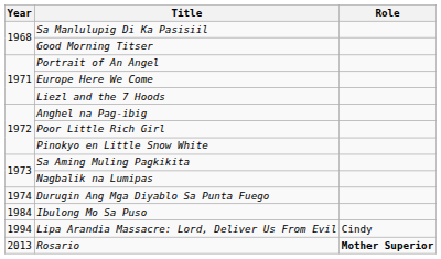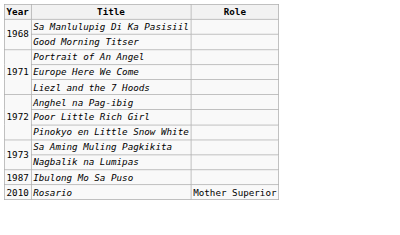 <table class="wikitable sortable">
 <tr>
 <th>Year</th>
 <th>Title</th>
 <th>Role</th>
 </tr>
 <tr>
 <td rowspan="2">1968</td>
 <td><em>Sa Manlulupig Di Ka Pasisiil</em></td>
 <td></td>
 </tr>
 <tr>
 <td><em>Good Morning Titser</em></td>
 <td></td>
 </tr>
 <tr>
 <td rowspan="3">1971</td>
 <td><em>Portrait of An Angel</em></td>
 <td></td>
 </tr>
 <tr>
 <td><em>Europe Here We Come</em></td>
 <td></td>
 </tr>
 <tr>
 <td><em>Liezl and the 7 Hoods</em></td>
 <td></td>
 </tr>
 <tr>
 <td rowspan="3">1972</td>
 <td><em>Anghel na Pag-ibig</em></td>
 <td></td>
 </tr>
 <tr>
 <td><em>Poor Little Rich Girl</em></td>
 <td></td>
 </tr>
 <tr>
 <td><em>Pinokyo en Little Snow White</em></td>
 <td></td>
 </tr>
 <tr>
 <td rowspan="2">1973</td>
 <td><em>Sa Aming Muling Pagkikita</em></td>
 <td></td>
 </tr>
 <tr>
 <td><em>Nagbalik na Lumipas</em></td>
 <td></td>
 </tr>
 <tr>
-<td>1974</td>
-<td><em>Durugin Ang Mga Diyablo Sa Punta Fuego</em></td>
-<td></td>
-</tr>
-<tr>
-<td>1984</td>
+<td>1987</td>
 <td><em>Ibulong Mo Sa Puso</em></td>
 <td></td>
 </tr>
 <tr>
-<td>1994</td>
-<td><em>Lipa Arandia Massacre: Lord, Deliver Us From Evil</em></td>
-<td>Cindy</td>
-</tr>
-<tr>
-<td>2013</td>
+<td>2010</td>
 <td><em>Rosario</em></td>
-<td><strong>Mother Superior</strong></td>
+<td>Mother Superior</td>
 </tr>
 </table>
